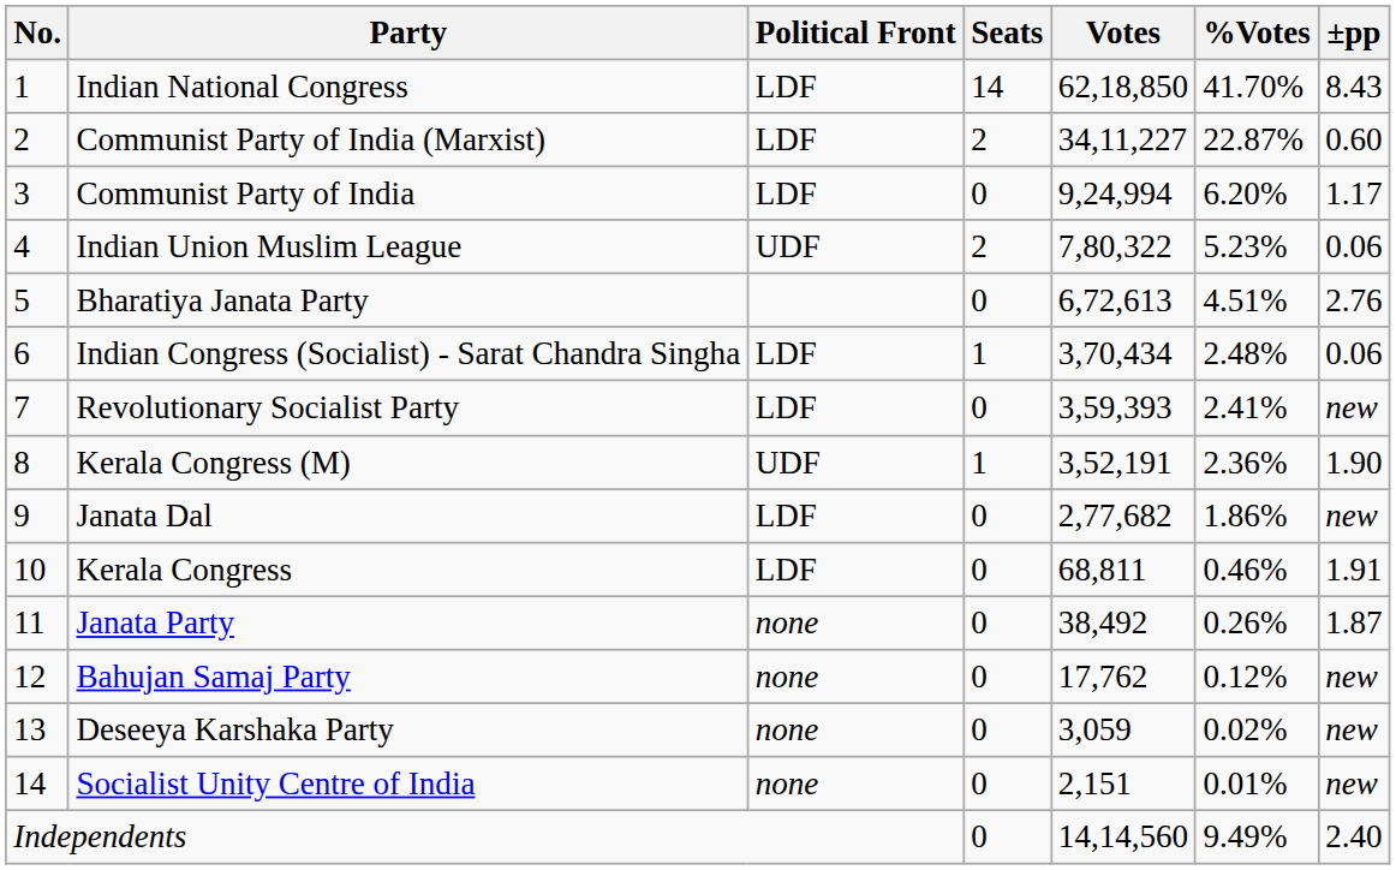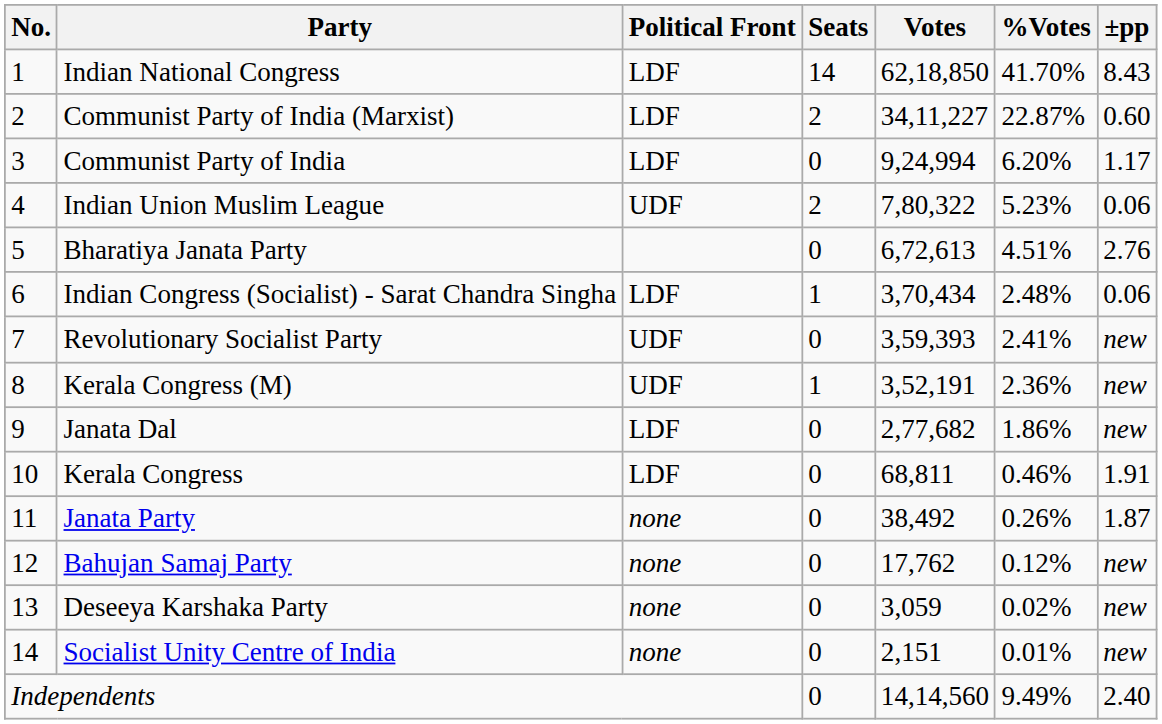 <table class="wikitable sortable" style="font-size:95%;">
 <tr>
 <th>No.</th>
 <th>Party</th>
 <th>Political Front</th>
 <th>Seats</th>
 <th>Votes</th>
 <th>%Votes</th>
 <th>±pp</th>
 </tr>
 <tr>
 <td>1</td>
 <td>Indian National Congress</td>
 <td>LDF</td>
 <td>14</td>
 <td>62,18,850</td>
 <td>41.70%</td>
 <td>8.43</td>
 </tr>
 <tr>
 <td>2</td>
 <td>Communist Party of India (Marxist)</td>
 <td>LDF</td>
 <td>2</td>
 <td>34,11,227</td>
 <td>22.87%</td>
 <td>0.60</td>
 </tr>
 <tr>
 <td>3</td>
 <td>Communist Party of India</td>
 <td>LDF</td>
 <td>0</td>
 <td>9,24,994</td>
 <td>6.20%</td>
 <td>1.17</td>
 </tr>
 <tr>
 <td>4</td>
 <td>Indian Union Muslim League</td>
 <td>UDF</td>
 <td>2</td>
 <td>7,80,322</td>
 <td>5.23%</td>
 <td>0.06</td>
 </tr>
 <tr>
 <td>5</td>
 <td>Bharatiya Janata Party</td>
 <td></td>
 <td>0</td>
 <td>6,72,613</td>
 <td>4.51%</td>
 <td>2.76</td>
 </tr>
 <tr>
 <td>6</td>
 <td>Indian Congress (Socialist) - Sarat Chandra Singha</td>
 <td>LDF</td>
 <td>1</td>
 <td>3,70,434</td>
 <td>2.48%</td>
 <td>0.06</td>
 </tr>
 <tr>
 <td>7</td>
 <td>Revolutionary Socialist Party</td>
-<td>LDF</td>
+<td>UDF</td>
 <td>0</td>
 <td>3,59,393</td>
 <td>2.41%</td>
 <td><em>new</em></td>
 </tr>
 <tr>
 <td>8</td>
 <td>Kerala Congress (M)</td>
 <td>UDF</td>
 <td>1</td>
 <td>3,52,191</td>
 <td>2.36%</td>
-<td>1.90</td>
+<td><em>new</em></td>
 </tr>
 <tr>
 <td>9</td>
 <td>Janata Dal</td>
 <td>LDF</td>
 <td>0</td>
 <td>2,77,682</td>
 <td>1.86%</td>
 <td><em>new</em></td>
 </tr>
 <tr>
 <td>10</td>
 <td>Kerala Congress</td>
 <td>LDF</td>
 <td>0</td>
 <td>68,811</td>
 <td>0.46%</td>
 <td>1.91</td>
 </tr>
 <tr>
 <td>11</td>
 <td><a href='#'>Janata Party</a></td>
 <td><em>none</em></td>
 <td>0</td>
 <td>38,492</td>
 <td>0.26%</td>
 <td>1.87</td>
 </tr>
 <tr>
 <td>12</td>
 <td><a href='#'>Bahujan Samaj Party</a></td>
 <td><em>none</em></td>
 <td>0</td>
 <td>17,762</td>
 <td>0.12%</td>
 <td><em>new</em></td>
 </tr>
 <tr>
 <td>13</td>
 <td>Deseeya Karshaka Party</td>
 <td><em>none</em></td>
 <td>0</td>
 <td>3,059</td>
 <td>0.02%</td>
 <td><em>new</em></td>
 </tr>
 <tr>
 <td>14</td>
 <td><a href='#'>Socialist Unity Centre of India</a></td>
 <td><em>none</em></td>
 <td>0</td>
 <td>2,151</td>
 <td>0.01%</td>
 <td><em>new</em></td>
 </tr>
 <tr>
 <td colspan="3"><em>Independents</em></td>
 <td>0</td>
 <td>14,14,560</td>
 <td>9.49%</td>
 <td>2.40</td>
 </tr>
 </table>
